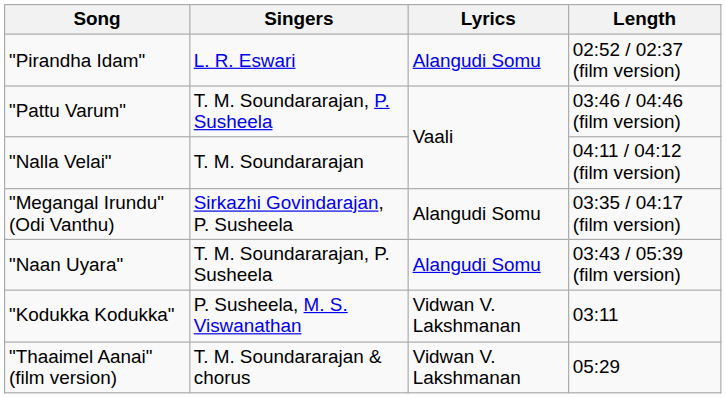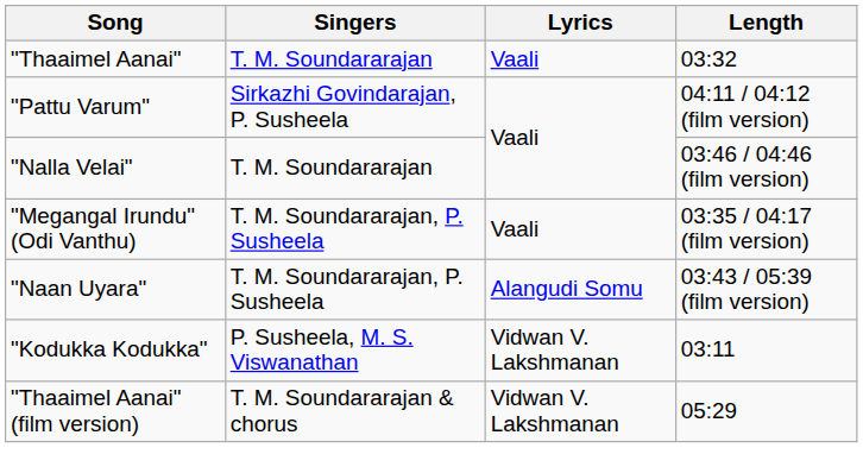 <table class="wikitable" style="font-size:100%;">
 <tr>
 <th>Song</th>
 <th>Singers</th>
 <th>Lyrics</th>
 <th>Length</th>
 </tr>
 <tr>
-<td>"Pirandha Idam"</td>
-<td><a href='#'>L. R. Eswari</a></td>
-<td><a href='#'>Alangudi Somu</a></td>
-<td>02:52 / 02:37 (film version)</td>
+<td>"Thaaimel Aanai"</td>
+<td><a href='#'>T. M. Soundararajan</a></td>
+<td><a href='#'>Vaali</a></td>
+<td>03:32</td>
 </tr>
 <tr>
 <td>"Pattu Varum"</td>
-<td>T. M. Soundararajan, <a href='#'>P. Susheela</a></td>
+<td><a href='#'>Sirkazhi Govindarajan</a>, P. Susheela</td>
 <td rowspan="2">Vaali</td>
-<td>03:46 / 04:46 (film version)</td>
+<td>04:11 / 04:12 (film version)</td>
 </tr>
 <tr>
 <td>"Nalla Velai"</td>
 <td>T. M. Soundararajan</td>
-<td>04:11 / 04:12 (film version)</td>
+<td>03:46 / 04:46 (film version)</td>
 </tr>
 <tr>
 <td>"Megangal Irundu" (Odi Vanthu)</td>
-<td><a href='#'>Sirkazhi Govindarajan</a>, P. Susheela</td>
-<td>Alangudi Somu</td>
+<td>T. M. Soundararajan, <a href='#'>P. Susheela</a></td>
+<td>Vaali</td>
 <td>03:35 / 04:17 (film version)</td>
 </tr>
 <tr>
 <td>"Naan Uyara"</td>
 <td>T. M. Soundararajan, P. Susheela</td>
 <td><a href='#'>Alangudi Somu</a></td>
 <td>03:43 / 05:39 (film version)</td>
 </tr>
 <tr>
 <td>"Kodukka Kodukka"</td>
 <td>P. Susheela, <a href='#'>M. S. Viswanathan</a></td>
 <td>Vidwan V. Lakshmanan</td>
 <td>03:11</td>
 </tr>
 <tr>
 <td>"Thaaimel Aanai" (film version)</td>
 <td>T. M. Soundararajan & chorus</td>
 <td>Vidwan V. Lakshmanan</td>
 <td>05:29</td>
 </tr>
 </table>
